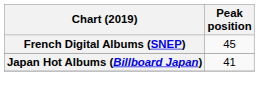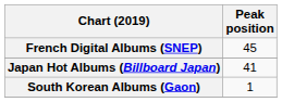 <table class="wikitable sortable plainrowheaders" style="text-align:center">
 <tr>
 <th scope="col">Chart (2019)</th>
 <th scope="col">Peak<br>position</th>
 </tr>
 <tr>
 <th scope="row">French Digital Albums (<a href='#'>SNEP</a>)</th>
 <td>45</td>
 </tr>
 <tr>
 </tr>
 <tr>
 <th scope="row">Japan Hot Albums (<em><a href='#'>Billboard Japan</a></em>)</th>
 <td>41</td>
 </tr>
 <tr>
+<th scope="row">South Korean Albums (<a href='#'>Gaon</a>)</th>
+<td>1</td>
+</tr>
+<tr>
 </tr>
 </table>
